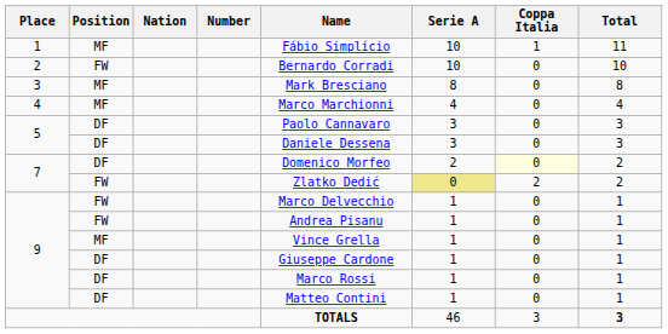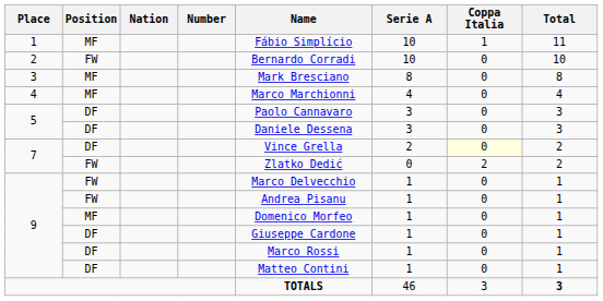 <table class="wikitable" style="font-size: 95%; text-align: center;">
 <tr>
 <th width=60>Place</th>
 <th width=60>Position</th>
 <th width=60>Nation</th>
 <th width=60>Number</th>
 <th width=150>Name</th>
 <th width=80>Serie A</th>
 <th width=80>Coppa Italia</th>
 <th width=80><strong>Total</strong></th>
 </tr>
 <tr>
 <td>1</td>
 <td>MF</td>
 <td></td>
 <td></td>
 <td><a href='#'>Fábio Simplício</a></td>
 <td>10</td>
 <td>1</td>
 <td>11</td>
 </tr>
 <tr>
 <td>2</td>
 <td>FW</td>
 <td></td>
 <td></td>
 <td><a href='#'>Bernardo Corradi</a></td>
 <td>10</td>
 <td>0</td>
 <td>10</td>
 </tr>
 <tr>
 <td>3</td>
 <td>MF</td>
 <td></td>
 <td></td>
 <td><a href='#'>Mark Bresciano</a></td>
 <td>8</td>
 <td>0</td>
 <td>8</td>
 </tr>
 <tr>
 <td>4</td>
 <td>MF</td>
 <td></td>
 <td></td>
 <td><a href='#'>Marco Marchionni</a></td>
 <td>4</td>
 <td>0</td>
 <td>4</td>
 </tr>
 <tr>
 <td rowspan="2">5</td>
 <td>DF</td>
 <td></td>
 <td></td>
 <td><a href='#'>Paolo Cannavaro</a></td>
 <td>3</td>
 <td>0</td>
 <td>3</td>
 </tr>
 <tr>
 <td>DF</td>
 <td></td>
 <td></td>
 <td><a href='#'>Daniele Dessena</a></td>
 <td>3</td>
 <td>0</td>
 <td>3</td>
 </tr>
 <tr>
 <td rowspan="2">7</td>
 <td>DF</td>
 <td></td>
 <td></td>
-<td><a href='#'>Domenico Morfeo</a></td>
+<td><a href='#'>Vince Grella</a></td>
 <td>2</td>
 <td style="background: lightyellow;">0</td>
 <td>2</td>
 </tr>
 <tr>
 <td>FW</td>
 <td></td>
 <td></td>
 <td><a href='#'>Zlatko Dedić</a></td>
-<td style="background: khaki;">0</td>
+<td>0</td>
 <td>2</td>
 <td>2</td>
 </tr>
 <tr>
 <td rowspan="6">9</td>
 <td>FW</td>
 <td></td>
 <td></td>
 <td><a href='#'>Marco Delvecchio</a></td>
 <td>1</td>
 <td>0</td>
 <td>1</td>
 </tr>
 <tr>
 <td>FW</td>
 <td></td>
 <td></td>
 <td><a href='#'>Andrea Pisanu</a></td>
 <td>1</td>
 <td>0</td>
 <td>1</td>
 </tr>
 <tr>
 <td>MF</td>
 <td></td>
 <td></td>
-<td><a href='#'>Vince Grella</a></td>
+<td><a href='#'>Domenico Morfeo</a></td>
 <td>1</td>
 <td>0</td>
 <td>1</td>
 </tr>
 <tr>
 <td>DF</td>
 <td></td>
 <td></td>
 <td><a href='#'>Giuseppe Cardone</a></td>
 <td>1</td>
 <td>0</td>
 <td>1</td>
 </tr>
 <tr>
 <td>DF</td>
 <td></td>
 <td></td>
 <td><a href='#'>Marco Rossi</a></td>
 <td>1</td>
 <td>0</td>
 <td>1</td>
 </tr>
 <tr>
 <td>DF</td>
 <td></td>
 <td></td>
 <td><a href='#'>Matteo Contini</a></td>
 <td>1</td>
 <td>0</td>
 <td>1</td>
 </tr>
 <tr>
 <td colspan="4"></td>
 <td><strong>TOTALS</strong></td>
 <td>46</td>
 <td>3</td>
 <td><strong>3</strong></td>
 </tr>
 </table>
